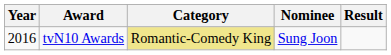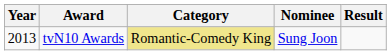 <table class="wikitable sortable" style="text-align:center">
 <tr>
 <th>Year</th>
 <th>Award</th>
 <th>Category</th>
 <th>Nominee</th>
 <th>Result</th>
 </tr>
 <tr>
-<td>2016</td>
+<td>2013</td>
 <td><a href='#'>tvN10 Awards</a></td>
 <td style="background: khaki;">Romantic-Comedy King</td>
 <td><a href='#'>Sung Joon</a></td>
 <td></td>
 </tr>
 </table>
